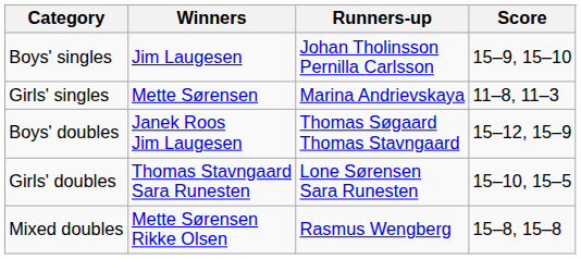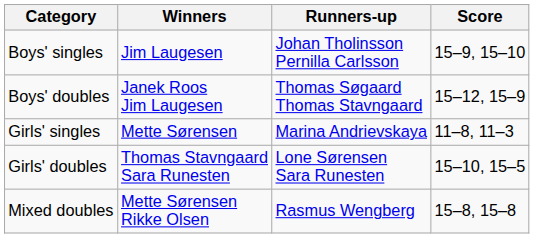 <table class="wikitable">
 <tr>
 <th>Category</th>
 <th>Winners</th>
 <th>Runners-up</th>
 <th>Score</th>
 </tr>
 <tr>
 <td>Boys' singles</td>
 <td> <a href='#'>Jim Laugesen</a></td>
 <td> <a href='#'>Johan Tholinsson</a><br> <a href='#'>Pernilla Carlsson</a></td>
 <td>15–9, 15–10</td>
 </tr>
 <tr>
+<td>Boys' doubles</td>
+<td> <a href='#'>Janek Roos</a><br> <a href='#'>Jim Laugesen</a></td>
+<td> <a href='#'>Thomas Søgaard</a><br> <a href='#'>Thomas Stavngaard</a></td>
+<td>15–12, 15–9</td>
+</tr>
+<tr>
 <td>Girls' singles</td>
 <td> <a href='#'>Mette Sørensen</a></td>
 <td> <a href='#'>Marina Andrievskaya</a></td>
 <td>11–8, 11–3</td>
-</tr>
-<tr>
-<td>Boys' doubles</td>
-<td> <a href='#'>Janek Roos</a><br> <a href='#'>Jim Laugesen</a></td>
-<td> <a href='#'>Thomas Søgaard</a><br> <a href='#'>Thomas Stavngaard</a></td>
-<td>15–12, 15–9</td>
 </tr>
 <tr>
 <td>Girls' doubles</td>
 <td> <a href='#'>Thomas Stavngaard</a><br> <a href='#'>Sara Runesten</a></td>
 <td> <a href='#'>Lone Sørensen</a><br> <a href='#'>Sara Runesten</a></td>
 <td>15–10, 15–5</td>
 </tr>
 <tr>
 <td>Mixed doubles</td>
 <td> <a href='#'>Mette Sørensen</a><br> <a href='#'>Rikke Olsen</a></td>
 <td> <a href='#'>Rasmus Wengberg</a></td>
 <td>15–8, 15–8</td>
 </tr>
 </table>
